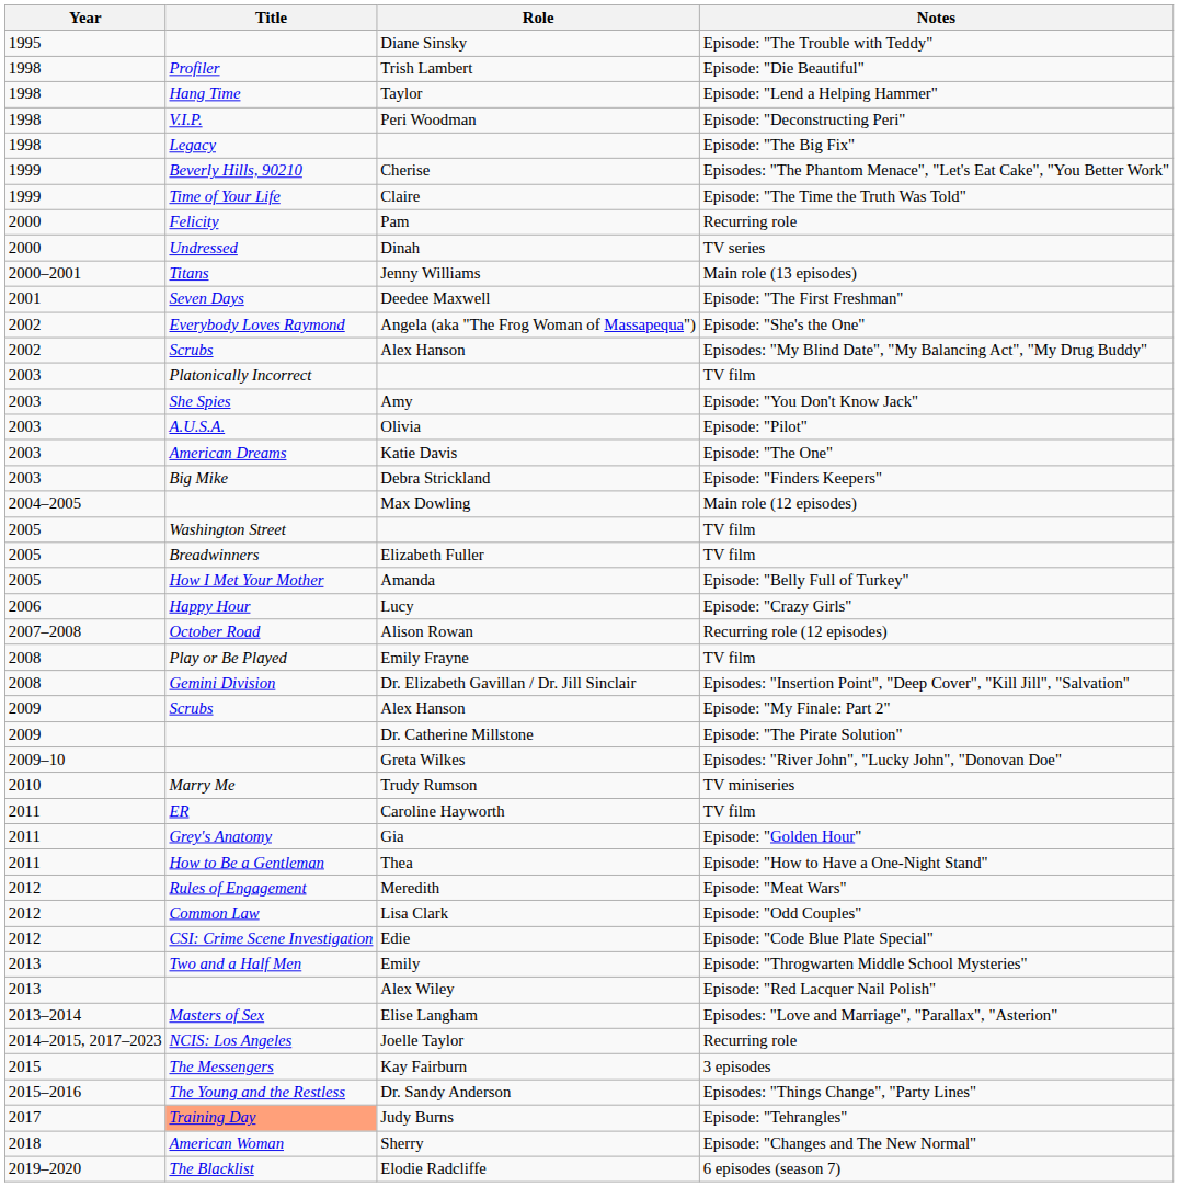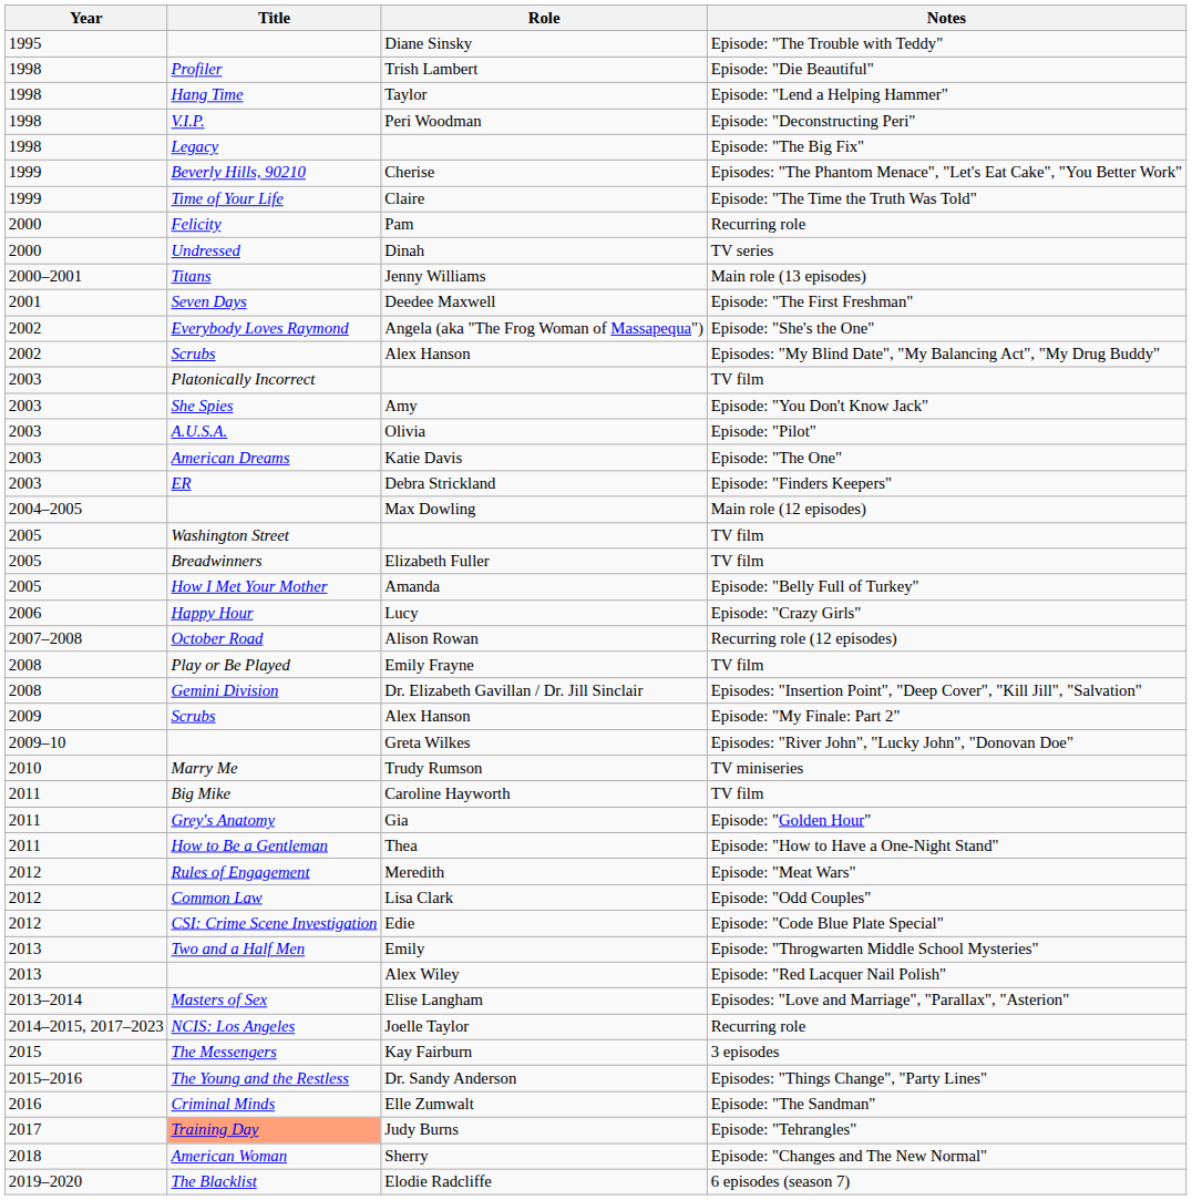 <table class="wikitable sortable">
 <tr>
 <th>Year</th>
 <th>Title</th>
 <th>Role</th>
 <th class="unsortable">Notes</th>
 </tr>
 <tr>
 <td>1995</td>
 <td><em></em></td>
 <td>Diane Sinsky</td>
 <td>Episode: "The Trouble with Teddy"</td>
 </tr>
 <tr>
 <td>1998</td>
 <td><em><a href='#'>Profiler</a></em></td>
 <td>Trish Lambert</td>
 <td>Episode: "Die Beautiful"</td>
 </tr>
 <tr>
 <td>1998</td>
 <td><em><a href='#'>Hang Time</a></em></td>
 <td>Taylor</td>
 <td>Episode: "Lend a Helping Hammer"</td>
 </tr>
 <tr>
 <td>1998</td>
 <td><em><a href='#'>V.I.P.</a></em></td>
 <td>Peri Woodman</td>
 <td>Episode: "Deconstructing Peri"</td>
 </tr>
 <tr>
 <td>1998</td>
 <td><em><a href='#'>Legacy</a></em></td>
 <td></td>
 <td>Episode: "The Big Fix"</td>
 </tr>
 <tr>
 <td>1999</td>
 <td><em><a href='#'>Beverly Hills, 90210</a></em></td>
 <td>Cherise</td>
 <td>Episodes: "The Phantom Menace", "Let's Eat Cake", "You Better Work"</td>
 </tr>
 <tr>
 <td>1999</td>
 <td><em><a href='#'>Time of Your Life</a></em></td>
 <td>Claire</td>
 <td>Episode: "The Time the Truth Was Told"</td>
 </tr>
 <tr>
 <td>2000</td>
 <td><em><a href='#'>Felicity</a></em></td>
 <td>Pam</td>
 <td>Recurring role</td>
 </tr>
 <tr>
 <td>2000</td>
 <td><em><a href='#'>Undressed</a></em></td>
 <td>Dinah</td>
 <td>TV series</td>
 </tr>
 <tr>
 <td>2000–2001</td>
 <td><em><a href='#'>Titans</a></em></td>
 <td>Jenny Williams</td>
 <td>Main role (13 episodes)</td>
 </tr>
 <tr>
 <td>2001</td>
 <td><em><a href='#'>Seven Days</a></em></td>
 <td>Deedee Maxwell</td>
 <td>Episode: "The First Freshman"</td>
 </tr>
 <tr>
 <td>2002</td>
 <td><em><a href='#'>Everybody Loves Raymond</a></em></td>
 <td>Angela (aka "The Frog Woman of <a href='#'>Massapequa</a>")</td>
 <td>Episode: "She's the One"</td>
 </tr>
 <tr>
 <td>2002</td>
 <td><em><a href='#'>Scrubs</a></em></td>
 <td>Alex Hanson</td>
 <td>Episodes: "My Blind Date", "My Balancing Act", "My Drug Buddy"</td>
 </tr>
 <tr>
 <td>2003</td>
 <td><em>Platonically Incorrect</em></td>
 <td></td>
 <td>TV film</td>
 </tr>
 <tr>
 <td>2003</td>
 <td><em><a href='#'>She Spies</a></em></td>
 <td>Amy</td>
 <td>Episode: "You Don't Know Jack"</td>
 </tr>
 <tr>
 <td>2003</td>
 <td><em><a href='#'>A.U.S.A.</a></em></td>
 <td>Olivia</td>
 <td>Episode: "Pilot"</td>
 </tr>
 <tr>
 <td>2003</td>
 <td><em><a href='#'>American Dreams</a></em></td>
 <td>Katie Davis</td>
 <td>Episode: "The One"</td>
 </tr>
 <tr>
 <td>2003</td>
-<td><em>Big Mike</em></td>
+<td><em><a href='#'>ER</a></em></td>
 <td>Debra Strickland</td>
 <td>Episode: "Finders Keepers"</td>
 </tr>
 <tr>
 <td>2004–2005</td>
 <td><em></em></td>
 <td>Max Dowling</td>
 <td>Main role (12 episodes)</td>
 </tr>
 <tr>
 <td>2005</td>
 <td><em>Washington Street</em></td>
 <td></td>
 <td>TV film</td>
 </tr>
 <tr>
 <td>2005</td>
 <td><em>Breadwinners</em></td>
 <td>Elizabeth Fuller</td>
 <td>TV film</td>
 </tr>
 <tr>
 <td>2005</td>
 <td><em><a href='#'>How I Met Your Mother</a></em></td>
 <td>Amanda</td>
 <td>Episode: "Belly Full of Turkey"</td>
 </tr>
 <tr>
 <td>2006</td>
 <td><em><a href='#'>Happy Hour</a></em></td>
 <td>Lucy</td>
 <td>Episode: "Crazy Girls"</td>
 </tr>
 <tr>
 <td>2007–2008</td>
 <td><em><a href='#'>October Road</a></em></td>
 <td>Alison Rowan</td>
 <td>Recurring role (12 episodes)</td>
 </tr>
 <tr>
 <td>2008</td>
 <td><em>Play or Be Played</em></td>
 <td>Emily Frayne</td>
 <td>TV film</td>
 </tr>
 <tr>
 <td>2008</td>
 <td><em><a href='#'>Gemini Division</a></em></td>
 <td>Dr. Elizabeth Gavillan / Dr. Jill Sinclair</td>
 <td>Episodes: "Insertion Point", "Deep Cover", "Kill Jill", "Salvation"</td>
 </tr>
 <tr>
 <td>2009</td>
 <td><em><a href='#'>Scrubs</a></em></td>
 <td>Alex Hanson</td>
 <td>Episode: "My Finale: Part 2"</td>
 </tr>
 <tr>
-<td>2009</td>
-<td><em></em></td>
-<td>Dr. Catherine Millstone</td>
-<td>Episode: "The Pirate Solution"</td>
-</tr>
-<tr>
 <td>2009–10</td>
 <td><em></em></td>
 <td>Greta Wilkes</td>
 <td>Episodes: "River John", "Lucky John", "Donovan Doe"</td>
 </tr>
 <tr>
 <td>2010</td>
 <td><em>Marry Me</em></td>
 <td>Trudy Rumson</td>
 <td>TV miniseries</td>
 </tr>
 <tr>
 <td>2011</td>
-<td><em><a href='#'>ER</a></em></td>
+<td><em>Big Mike</em></td>
 <td>Caroline Hayworth</td>
 <td>TV film</td>
 </tr>
 <tr>
 <td>2011</td>
 <td><em><a href='#'>Grey's Anatomy</a></em></td>
 <td>Gia</td>
 <td>Episode: "<a href='#'>Golden Hour</a>"</td>
 </tr>
 <tr>
 <td>2011</td>
 <td><em><a href='#'>How to Be a Gentleman</a></em></td>
 <td>Thea</td>
 <td>Episode: "How to Have a One-Night Stand"</td>
 </tr>
 <tr>
 <td>2012</td>
 <td><em><a href='#'>Rules of Engagement</a></em></td>
 <td>Meredith</td>
 <td>Episode: "Meat Wars"</td>
 </tr>
 <tr>
 <td>2012</td>
 <td><em><a href='#'>Common Law</a></em></td>
 <td>Lisa Clark</td>
 <td>Episode: "Odd Couples"</td>
 </tr>
 <tr>
 <td>2012</td>
 <td><em><a href='#'>CSI: Crime Scene Investigation</a></em></td>
 <td>Edie</td>
 <td>Episode: "Code Blue Plate Special"</td>
 </tr>
 <tr>
 <td>2013</td>
 <td><em><a href='#'>Two and a Half Men</a></em></td>
 <td>Emily</td>
 <td>Episode: "Throgwarten Middle School Mysteries"</td>
 </tr>
 <tr>
 <td>2013</td>
 <td><em></em></td>
 <td>Alex Wiley</td>
 <td>Episode: "Red Lacquer Nail Polish"</td>
 </tr>
 <tr>
 <td>2013–2014</td>
 <td><em><a href='#'>Masters of Sex</a></em></td>
 <td>Elise Langham</td>
 <td>Episodes: "Love and Marriage", "Parallax", "Asterion"</td>
 </tr>
 <tr>
 <td>2014–2015, 2017–2023</td>
 <td><em><a href='#'>NCIS: Los Angeles</a></em></td>
 <td>Joelle Taylor</td>
 <td>Recurring role</td>
 </tr>
 <tr>
 <td>2015</td>
 <td><em><a href='#'>The Messengers</a></em></td>
 <td>Kay Fairburn</td>
 <td>3 episodes</td>
 </tr>
 <tr>
 <td>2015–2016</td>
 <td><em><a href='#'>The Young and the Restless</a></em></td>
 <td>Dr. Sandy Anderson</td>
 <td>Episodes: "Things Change", "Party Lines"</td>
 </tr>
 <tr>
+<td>2016</td>
+<td><em><a href='#'>Criminal Minds</a></em></td>
+<td>Elle Zumwalt</td>
+<td>Episode: "The Sandman"</td>
+</tr>
+<tr>
 <td>2017</td>
 <td style="background: lightsalmon;"><em><a href='#'>Training Day</a></em></td>
 <td>Judy Burns</td>
 <td>Episode: "Tehrangles"</td>
 </tr>
 <tr>
 <td>2018</td>
 <td><em><a href='#'>American Woman</a></em></td>
 <td>Sherry</td>
 <td>Episode: "Changes and The New Normal"</td>
 </tr>
 <tr>
 <td>2019–2020</td>
 <td><a href='#'><em>The Blacklist</em></a></td>
 <td>Elodie Radcliffe</td>
 <td>6 episodes (season 7)</td>
 </tr>
 </table>
